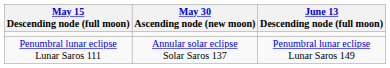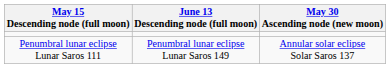 <table class="wikitable">
 <tr>
 <th><a href='#'>May 15</a><br>Descending node (full moon)<br></th>
+<th><a href='#'>June 13</a><br>Descending node (full moon)<br></th>
 <th><a href='#'>May 30</a><br>Ascending node (new moon)<br></th>
-<th><a href='#'>June 13</a><br>Descending node (full moon)<br></th>
 </tr>
 <tr>
 <td></td>
 <td></td>
 <td></td>
 </tr>
 <tr align=center>
 <td><a href='#'>Penumbral lunar eclipse</a><br>Lunar Saros 111</td>
+<td><a href='#'>Penumbral lunar eclipse</a><br>Lunar Saros 149</td>
 <td><a href='#'>Annular solar eclipse</a><br>Solar Saros 137</td>
-<td><a href='#'>Penumbral lunar eclipse</a><br>Lunar Saros 149</td>
 </tr>
 </table>
